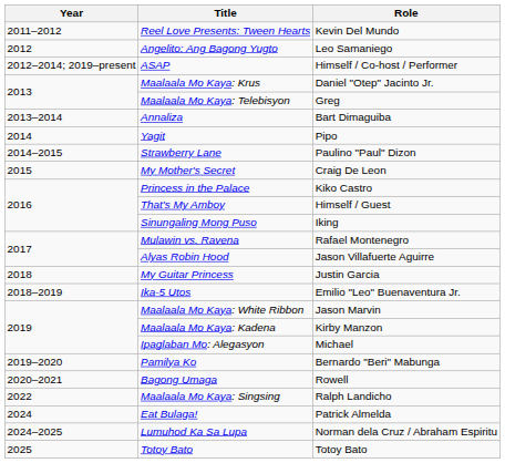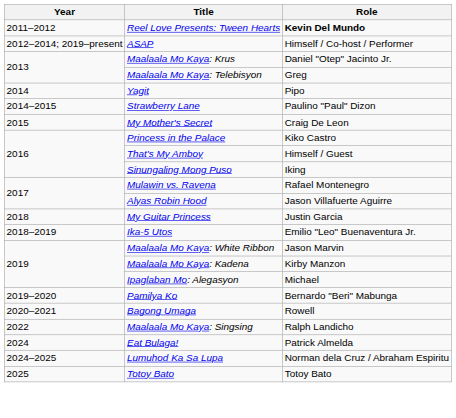 <table class="wikitable sortable">
 <tr>
 <th>Year</th>
 <th>Title</th>
 <th>Role</th>
 </tr>
 <tr>
 <td>2011–2012</td>
 <td><em><a href='#'>Reel Love Presents: Tween Hearts</a></em></td>
-<td>Kevin Del Mundo</td>
-</tr>
-<tr>
-<td>2012</td>
-<td><em> <a href='#'>Angelito: Ang Bagong Yugto</a></em></td>
-<td>Leo Samaniego</td>
+<td><strong>Kevin Del Mundo</strong></td>
 </tr>
 <tr>
 <td>2012–2014; 2019–present</td>
 <td><em><a href='#'>ASAP</a></em></td>
 <td>Himself / Co-host / Performer</td>
 </tr>
 <tr>
 <td rowspan="2">2013</td>
 <td><em><a href='#'>Maalaala Mo Kaya</a>: Krus</em></td>
 <td>Daniel "Otep" Jacinto Jr.</td>
 </tr>
 <tr>
 <td><em><a href='#'>Maalaala Mo Kaya</a>: Telebisyon</em></td>
 <td>Greg</td>
-</tr>
-<tr>
-<td>2013–2014</td>
-<td><em><a href='#'>Annaliza</a></em></td>
-<td>Bart Dimaguiba</td>
 </tr>
 <tr>
 <td>2014</td>
 <td><em><a href='#'>Yagit</a></em></td>
 <td>Pipo</td>
 </tr>
 <tr>
 <td>2014–2015</td>
 <td><em><a href='#'>Strawberry Lane</a></em></td>
 <td>Paulino "Paul" Dizon</td>
 </tr>
 <tr>
 <td>2015</td>
 <td><em><a href='#'>My Mother's Secret</a></em></td>
 <td>Craig De Leon</td>
 </tr>
 <tr>
 <td rowspan="3">2016</td>
 <td><em><a href='#'>Princess in the Palace</a></em></td>
 <td>Kiko Castro</td>
 </tr>
 <tr>
 <td><em><a href='#'>That's My Amboy</a></em></td>
 <td>Himself / Guest</td>
 </tr>
 <tr>
 <td><em><a href='#'>Sinungaling Mong Puso</a></em></td>
 <td>Iking</td>
 </tr>
 <tr>
 <td rowspan="2">2017</td>
 <td><em><a href='#'>Mulawin vs. Ravena</a></em></td>
 <td>Rafael Montenegro</td>
 </tr>
 <tr>
 <td><em><a href='#'>Alyas Robin Hood</a></em></td>
 <td>Jason Villafuerte Aguirre</td>
 </tr>
 <tr>
 <td>2018</td>
 <td><em><a href='#'>My Guitar Princess</a></em></td>
 <td>Justin Garcia</td>
 </tr>
 <tr>
 <td>2018–2019</td>
 <td><em><a href='#'>Ika-5 Utos</a></em></td>
 <td>Emilio "Leo" Buenaventura Jr.</td>
 </tr>
 <tr>
 <td rowspan="3">2019</td>
 <td><em><a href='#'>Maalaala Mo Kaya</a>: White Ribbon</em></td>
 <td>Jason Marvin</td>
 </tr>
 <tr>
 <td><em><a href='#'>Maalaala Mo Kaya</a>: Kadena</em></td>
 <td>Kirby Manzon</td>
 </tr>
 <tr>
 <td><em><a href='#'>Ipaglaban Mo</a>: Alegasyon</em></td>
 <td>Michael</td>
 </tr>
 <tr>
 <td>2019–2020</td>
 <td><em><a href='#'>Pamilya Ko</a></em></td>
 <td>Bernardo "Beri" Mabunga</td>
 </tr>
 <tr>
 <td>2020–2021</td>
 <td><em><a href='#'>Bagong Umaga</a></em></td>
 <td>Rowell</td>
 </tr>
 <tr>
 <td>2022</td>
 <td><em><a href='#'>Maalaala Mo Kaya</a>: Singsing</em></td>
 <td>Ralph Landicho</td>
 </tr>
 <tr>
 <td>2024</td>
 <td><em><a href='#'>Eat Bulaga!</a></em></td>
 <td>Patrick Almelda</td>
 </tr>
 <tr>
 <td>2024–2025</td>
 <td><em><a href='#'>Lumuhod Ka Sa Lupa</a></em></td>
 <td>Norman dela Cruz / Abraham Espiritu</td>
 </tr>
 <tr>
 <td>2025</td>
 <td><em><a href='#'>Totoy Bato</a></em></td>
 <td>Totoy Bato</td>
 </tr>
 </table>
